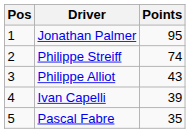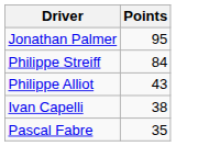 <table class="wikitable" style="font-size: 95%;">
 <tr>
-<th>Pos</th>
 <th>Driver</th>
 <th>Points</th>
 </tr>
 <tr>
-<td>1</td>
 <td> <a href='#'>Jonathan Palmer</a></td>
 <td align="right">95</td>
 </tr>
 <tr>
-<td>2</td>
 <td> <a href='#'>Philippe Streiff</a></td>
-<td align="right">74</td>
+<td align="right">84</td>
 </tr>
 <tr>
-<td>3</td>
 <td> <a href='#'>Philippe Alliot</a></td>
 <td align="right">43</td>
 </tr>
 <tr>
-<td>4</td>
 <td> <a href='#'>Ivan Capelli</a></td>
-<td align="right">39</td>
+<td align="right">38</td>
 </tr>
 <tr>
-<td>5</td>
 <td> <a href='#'>Pascal Fabre</a></td>
 <td align="right">35</td>
 </tr>
 </table>
